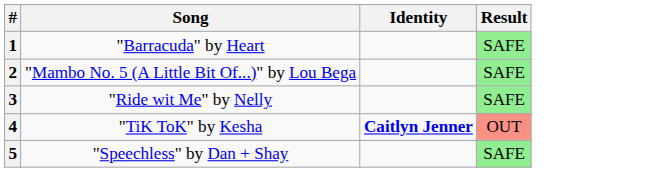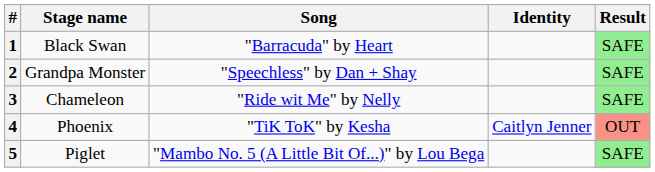 <table class="wikitable plainrowheaders" style="text-align: center;">
 <tr>
 <th>#</th>
+<th>Stage name</th>
 <th>Song</th>
 <th>Identity</th>
 <th>Result</th>
 </tr>
 <tr>
 <th>1</th>
+<td>Black Swan</td>
 <td>"<a href='#'>Barracuda</a>" by <a href='#'>Heart</a></td>
 <td></td>
 <td bgcolor=lightgreen>SAFE</td>
 </tr>
 <tr>
 <th>2</th>
-<td>"<a href='#'>Mambo No. 5 (A Little Bit Of...)</a>" by <a href='#'>Lou Bega</a></td>
+<td>Grandpa Monster</td>
+<td>"<a href='#'>Speechless</a>" by <a href='#'>Dan + Shay</a></td>
 <td></td>
 <td bgcolor=lightgreen>SAFE</td>
 </tr>
 <tr>
 <th>3</th>
+<td>Chameleon</td>
 <td>"<a href='#'>Ride wit Me</a>" by <a href='#'>Nelly</a></td>
 <td></td>
 <td bgcolor=lightgreen>SAFE</td>
 </tr>
 <tr>
 <th>4</th>
+<td>Phoenix</td>
 <td>"<a href='#'>TiK ToK</a>" by <a href='#'>Kesha</a></td>
-<td><strong><a href='#'>Caitlyn Jenner</a></strong></td>
+<td><a href='#'>Caitlyn Jenner</a></td>
 <td bgcolor=#F99185>OUT</td>
 </tr>
 <tr>
 <th>5</th>
-<td>"<a href='#'>Speechless</a>" by <a href='#'>Dan + Shay</a></td>
+<td>Piglet</td>
+<td>"<a href='#'>Mambo No. 5 (A Little Bit Of...)</a>" by <a href='#'>Lou Bega</a></td>
 <td></td>
 <td bgcolor=lightgreen>SAFE</td>
 </tr>
 </table>
